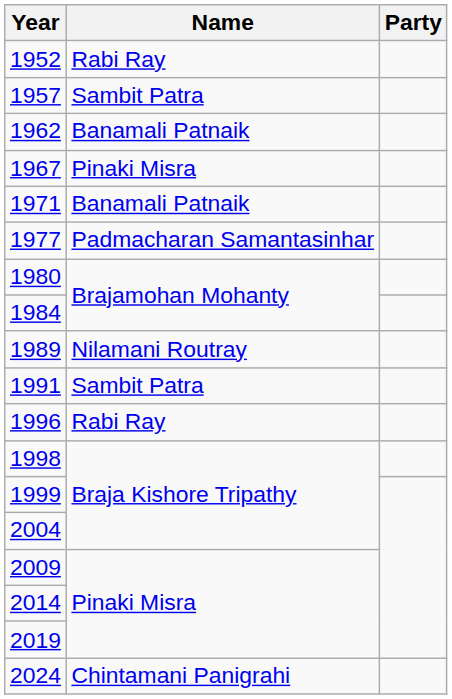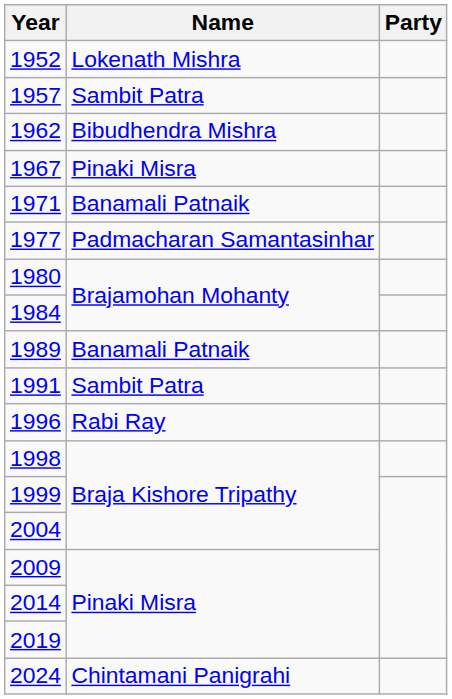 <table class="wikitable sortable">
 <tr>
 <th>Year</th>
 <th>Name</th>
 <th colspan="2">Party</th>
 </tr>
 <tr>
 <td><a href='#'>1952</a></td>
-<td><a href='#'>Rabi Ray</a></td>
+<td><a href='#'>Lokenath Mishra</a></td>
 <td></td>
 </tr>
 <tr>
 <td><a href='#'>1957</a></td>
 <td><a href='#'>Sambit Patra</a></td>
 <td></td>
 </tr>
 <tr>
 <td><a href='#'>1962</a></td>
-<td><a href='#'>Banamali Patnaik</a></td>
+<td><a href='#'>Bibudhendra Mishra</a></td>
 <td></td>
 </tr>
 <tr>
 <td><a href='#'>1967</a></td>
 <td><a href='#'>Pinaki Misra</a></td>
 <td></td>
 </tr>
 <tr>
 <td><a href='#'>1971</a></td>
 <td><a href='#'>Banamali Patnaik</a></td>
 <td></td>
 </tr>
 <tr>
 <td><a href='#'>1977</a></td>
 <td><a href='#'>Padmacharan Samantasinhar</a></td>
 <td></td>
 </tr>
 <tr>
 <td><a href='#'>1980</a></td>
 <td rowspan="2"><a href='#'>Brajamohan Mohanty</a></td>
 <td></td>
 </tr>
 <tr>
 <td><a href='#'>1984</a></td>
 </tr>
 <tr>
 <td><a href='#'>1989</a></td>
-<td><a href='#'>Nilamani Routray</a></td>
+<td><a href='#'>Banamali Patnaik</a></td>
 <td></td>
 </tr>
 <tr>
 <td><a href='#'>1991</a></td>
 <td><a href='#'>Sambit Patra</a></td>
 </tr>
 <tr>
 <td><a href='#'>1996</a></td>
 <td><a href='#'>Rabi Ray</a></td>
 <td></td>
 </tr>
 <tr>
 <td><a href='#'>1998</a></td>
 <td rowspan="3"><a href='#'>Braja Kishore Tripathy</a></td>
 <td></td>
 </tr>
 <tr>
 <td><a href='#'>1999</a></td>
 </tr>
 <tr>
 <td><a href='#'>2004</a></td>
 </tr>
 <tr>
 <td><a href='#'>2009</a></td>
 <td rowspan="3"><a href='#'>Pinaki Misra</a></td>
 </tr>
 <tr>
 <td><a href='#'>2014</a></td>
 </tr>
 <tr>
 <td><a href='#'>2019</a></td>
 </tr>
 <tr>
 <td><a href='#'>2024</a></td>
 <td><a href='#'>Chintamani Panigrahi</a></td>
 <td></td>
 </tr>
 </table>
